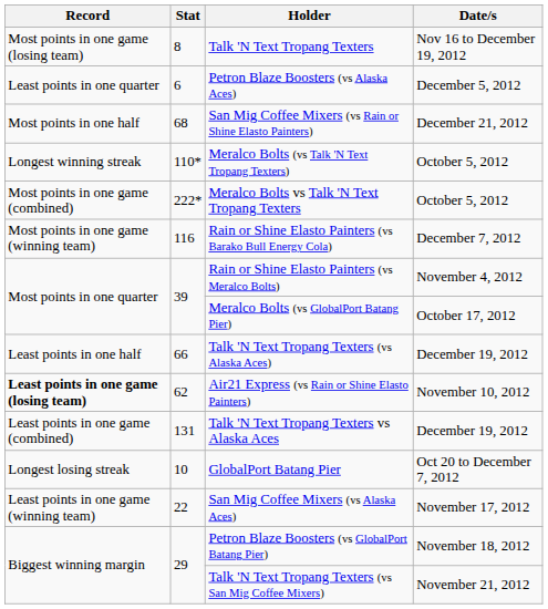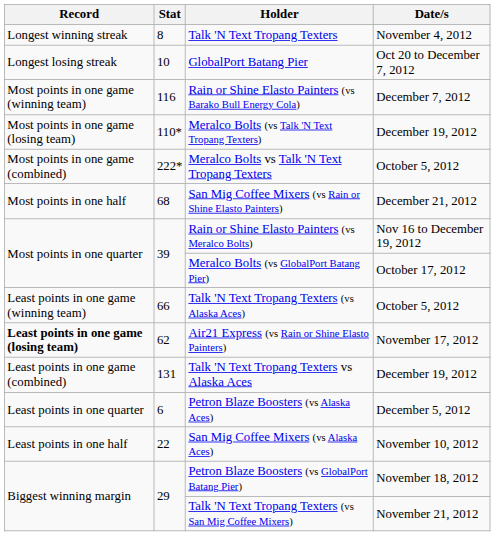 <table class=wikitable>
 <tr>
 <th>Record</th>
 <th>Stat</th>
 <th>Holder</th>
 <th>Date/s</th>
 </tr>
 <tr>
-<td>Most points in one game (losing team)</td>
+<td>Longest winning streak</td>
 <td>8</td>
 <td><a href='#'>Talk 'N Text Tropang Texters</a></td>
+<td>November 4, 2012</td>
+</tr>
+<tr>
+<td>Longest losing streak</td>
+<td>10</td>
+<td><a href='#'>GlobalPort Batang Pier</a></td>
+<td>Oct 20 to December 7, 2012</td>
+</tr>
+<tr>
+<td>Most points in one game (winning team)</td>
+<td>116</td>
+<td><a href='#'>Rain or Shine Elasto Painters</a> <small>(vs <a href='#'>Barako Bull Energy Cola</a>)</small></td>
+<td>December 7, 2012</td>
+</tr>
+<tr>
+<td>Most points in one game (losing team)</td>
+<td>110*</td>
+<td><a href='#'>Meralco Bolts</a> <small>(vs <a href='#'>Talk 'N Text Tropang Texters</a>)</small></td>
+<td>December 19, 2012</td>
+</tr>
+<tr>
+<td>Most points in one game (combined)</td>
+<td>222*</td>
+<td><a href='#'>Meralco Bolts</a> vs <a href='#'>Talk 'N Text Tropang Texters</a></td>
+<td>October 5, 2012</td>
+</tr>
+<tr>
+<td>Most points in one half</td>
+<td>68</td>
+<td><a href='#'>San Mig Coffee Mixers</a> <small>(vs <a href='#'>Rain or Shine Elasto Painters</a>)</small></td>
+<td>December 21, 2012</td>
+</tr>
+<tr>
+<td rowspan=2>Most points in one quarter</td>
+<td rowspan=2>39</td>
+<td><a href='#'>Rain or Shine Elasto Painters</a> <small>(vs <a href='#'>Meralco Bolts</a>)</small></td>
 <td>Nov 16 to December 19, 2012</td>
+</tr>
+<tr>
+<td><a href='#'>Meralco Bolts</a> <small>(vs <a href='#'>GlobalPort Batang Pier</a>)</small></td>
+<td>October 17, 2012</td>
+</tr>
+<tr>
+<td>Least points in one game (winning team)</td>
+<td>66</td>
+<td><a href='#'>Talk 'N Text Tropang Texters</a> <small>(vs <a href='#'>Alaska Aces</a>)</small></td>
+<td>October 5, 2012</td>
+</tr>
+<tr>
+<td><strong>Least points in one game (losing team)</strong></td>
+<td>62</td>
+<td><a href='#'>Air21 Express</a> <small>(vs <a href='#'>Rain or Shine Elasto Painters</a>)</small></td>
+<td>November 17, 2012</td>
+</tr>
+<tr>
+<td>Least points in one game (combined)</td>
+<td>131</td>
+<td><a href='#'>Talk 'N Text Tropang Texters</a> vs <a href='#'>Alaska Aces</a></td>
+<td>December 19, 2012</td>
 </tr>
 <tr>
 <td>Least points in one quarter</td>
 <td>6</td>
 <td><a href='#'>Petron Blaze Boosters</a> <small>(vs <a href='#'>Alaska Aces</a>)</small></td>
 <td>December 5, 2012</td>
 </tr>
 <tr>
-<td>Most points in one half</td>
-<td>68</td>
-<td><a href='#'>San Mig Coffee Mixers</a> <small>(vs <a href='#'>Rain or Shine Elasto Painters</a>)</small></td>
-<td>December 21, 2012</td>
-</tr>
-<tr>
-<td>Longest winning streak</td>
-<td>110*</td>
-<td><a href='#'>Meralco Bolts</a> <small>(vs <a href='#'>Talk 'N Text Tropang Texters</a>)</small></td>
-<td>October 5, 2012</td>
-</tr>
-<tr>
-<td>Most points in one game (combined)</td>
-<td>222*</td>
-<td><a href='#'>Meralco Bolts</a> vs <a href='#'>Talk 'N Text Tropang Texters</a></td>
-<td>October 5, 2012</td>
-</tr>
-<tr>
-<td>Most points in one game (winning team)</td>
-<td>116</td>
-<td><a href='#'>Rain or Shine Elasto Painters</a> <small>(vs <a href='#'>Barako Bull Energy Cola</a>)</small></td>
-<td>December 7, 2012</td>
-</tr>
-<tr>
-<td rowspan=2>Most points in one quarter</td>
-<td rowspan=2>39</td>
-<td><a href='#'>Rain or Shine Elasto Painters</a> <small>(vs <a href='#'>Meralco Bolts</a>)</small></td>
-<td>November 4, 2012</td>
-</tr>
-<tr>
-<td><a href='#'>Meralco Bolts</a> <small>(vs <a href='#'>GlobalPort Batang Pier</a>)</small></td>
-<td>October 17, 2012</td>
-</tr>
-<tr>
 <td>Least points in one half</td>
-<td>66</td>
-<td><a href='#'>Talk 'N Text Tropang Texters</a> <small>(vs <a href='#'>Alaska Aces</a>)</small></td>
-<td>December 19, 2012</td>
-</tr>
-<tr>
-<td><strong>Least points in one game (losing team)</strong></td>
-<td>62</td>
-<td><a href='#'>Air21 Express</a> <small>(vs <a href='#'>Rain or Shine Elasto Painters</a>)</small></td>
-<td>November 10, 2012</td>
-</tr>
-<tr>
-<td>Least points in one game (combined)</td>
-<td>131</td>
-<td><a href='#'>Talk 'N Text Tropang Texters</a> vs <a href='#'>Alaska Aces</a></td>
-<td>December 19, 2012</td>
-</tr>
-<tr>
-<td>Longest losing streak</td>
-<td>10</td>
-<td><a href='#'>GlobalPort Batang Pier</a></td>
-<td>Oct 20 to December 7, 2012</td>
-</tr>
-<tr>
-<td>Least points in one game (winning team)</td>
 <td>22</td>
 <td><a href='#'>San Mig Coffee Mixers</a> <small>(vs <a href='#'>Alaska Aces</a>)</small></td>
-<td>November 17, 2012</td>
+<td>November 10, 2012</td>
 </tr>
 <tr>
 <td rowspan=2>Biggest winning margin</td>
 <td rowspan=2>29</td>
 <td><a href='#'>Petron Blaze Boosters</a> <small>(vs <a href='#'>GlobalPort Batang Pier</a>)</small></td>
 <td>November 18, 2012</td>
 </tr>
 <tr>
 <td><a href='#'>Talk 'N Text Tropang Texters</a> <small>(vs <a href='#'>San Mig Coffee Mixers</a>)</small></td>
 <td>November 21, 2012</td>
 </tr>
 </table>
